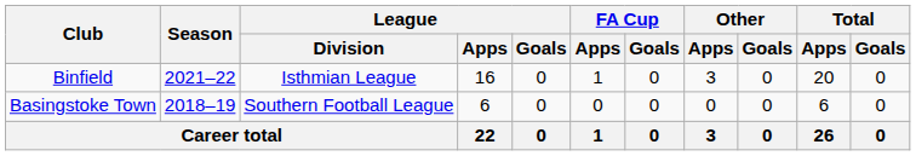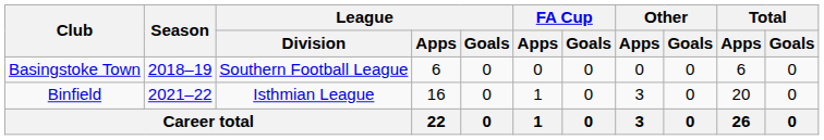 <table class="wikitable" style="text-align: center">
 <tr>
 <th rowspan="2">Club</th>
 <th rowspan="2">Season</th>
 <th colspan="3">League</th>
 <th colspan="2"><a href='#'>FA Cup</a></th>
 <th colspan="2">Other</th>
 <th colspan="2">Total</th>
 </tr>
 <tr>
 <th>Division</th>
 <th>Apps</th>
 <th>Goals</th>
 <th>Apps</th>
 <th>Goals</th>
 <th>Apps</th>
 <th>Goals</th>
 <th>Apps</th>
 <th>Goals</th>
 </tr>
 <tr>
+<td><a href='#'>Basingstoke Town</a></td>
+<td><a href='#'>2018–19</a></td>
+<td><a href='#'>Southern Football League</a></td>
+<td>6</td>
+<td>0</td>
+<td>0</td>
+<td>0</td>
+<td>0</td>
+<td>0</td>
+<td>6</td>
+<td>0</td>
+</tr>
+<tr>
 <td><a href='#'>Binfield</a></td>
 <td><a href='#'>2021–22</a></td>
 <td><a href='#'>Isthmian League</a></td>
 <td>16</td>
 <td>0</td>
 <td>1</td>
 <td>0</td>
 <td>3</td>
 <td>0</td>
 <td>20</td>
-<td>0</td>
-</tr>
-<tr>
-<td><a href='#'>Basingstoke Town</a></td>
-<td><a href='#'>2018–19</a></td>
-<td><a href='#'>Southern Football League</a></td>
-<td>6</td>
-<td>0</td>
-<td>0</td>
-<td>0</td>
-<td>0</td>
-<td>0</td>
-<td>6</td>
 <td>0</td>
 </tr>
 <tr>
 <th colspan="3"><strong>Career total</strong></th>
 <th>22</th>
 <th>0</th>
 <th>1</th>
 <th>0</th>
 <th>3</th>
 <th>0</th>
 <th>26</th>
 <th>0</th>
 </tr>
 </table>
